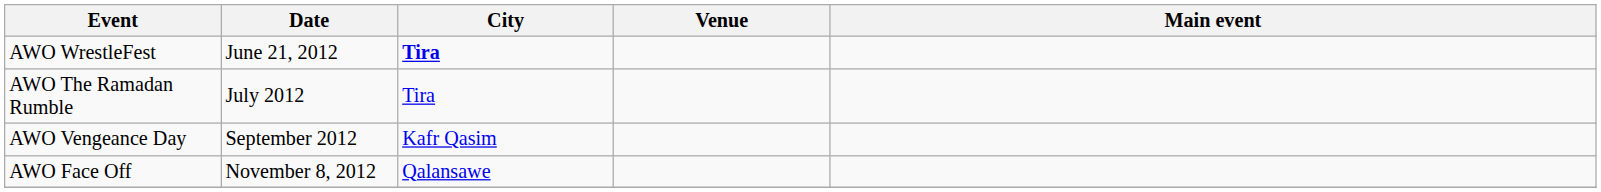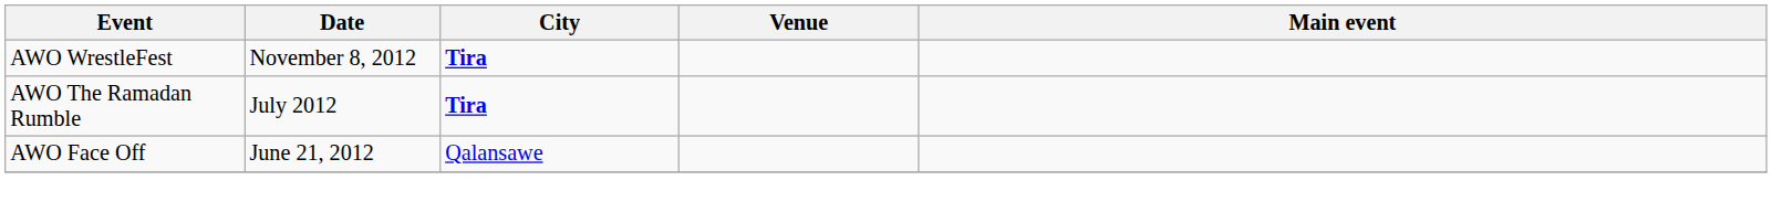 <table class="wikitable" width=100%>
 <tr>
 <th width=11%>Event</th>
 <th width=9%>Date</th>
 <th width=11%>City</th>
 <th width=11%>Venue</th>
 <th width=39%>Main event</th>
 </tr>
 <tr>
 <td>AWO WrestleFest</td>
-<td>June 21, 2012</td>
+<td>November 8, 2012</td>
 <td><strong><a href='#'>Tira</a></strong></td>
 <td></td>
 <td></td>
 </tr>
 <tr>
 <td>AWO The Ramadan Rumble</td>
 <td>July 2012</td>
-<td><a href='#'>Tira</a></td>
-<td></td>
-<td></td>
-</tr>
-<tr>
-<td>AWO Vengeance Day</td>
-<td>September 2012</td>
-<td><a href='#'>Kafr Qasim</a></td>
+<td><strong><a href='#'>Tira</a></strong></td>
 <td></td>
 <td></td>
 </tr>
 <tr>
 <td>AWO Face Off</td>
-<td>November 8, 2012</td>
+<td>June 21, 2012</td>
 <td><a href='#'>Qalansawe</a></td>
 <td></td>
 <td></td>
 </tr>
 <tr>
 </tr>
 </table>
